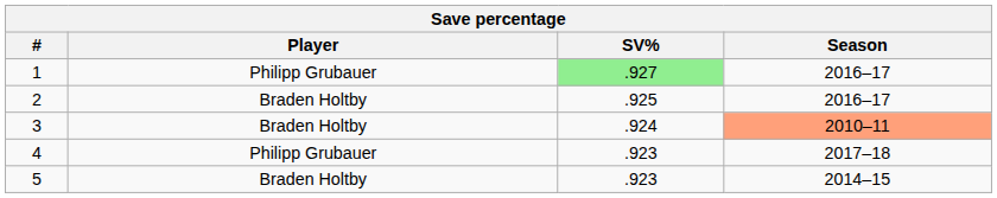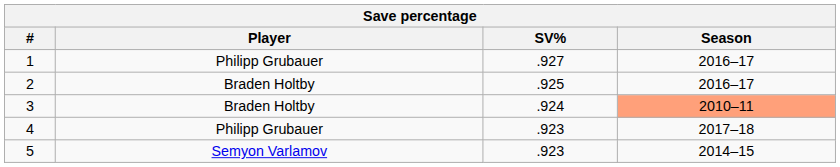 <table class="wikitable" style="text-align: center; font-size: 95%" width="70%">
 <tr>
 <th colspan="4">Save percentage</th>
 </tr>
 <tr>
 <th>#</th>
 <th>Player</th>
 <th>SV%</th>
 <th>Season</th>
 </tr>
 <tr>
 <td>1</td>
 <td>Philipp Grubauer</td>
-<td style="background: lightgreen;">.927</td>
+<td>.927</td>
 <td>2016–17</td>
 </tr>
 <tr>
 <td>2</td>
 <td>Braden Holtby</td>
 <td>.925</td>
 <td>2016–17</td>
 </tr>
 <tr>
 <td>3</td>
 <td>Braden Holtby</td>
 <td>.924</td>
 <td style="background: lightsalmon;">2010–11</td>
 </tr>
 <tr>
 <td>4</td>
 <td>Philipp Grubauer</td>
 <td>.923</td>
 <td>2017–18</td>
 </tr>
 <tr>
 <td>5</td>
-<td>Braden Holtby</td>
+<td><a href='#'>Semyon Varlamov</a></td>
 <td>.923</td>
 <td>2014–15</td>
 </tr>
 </table>
